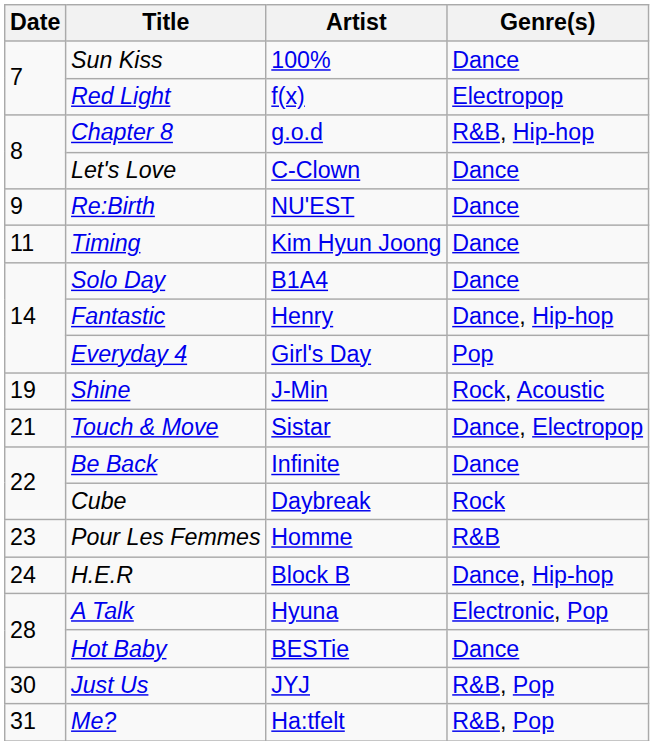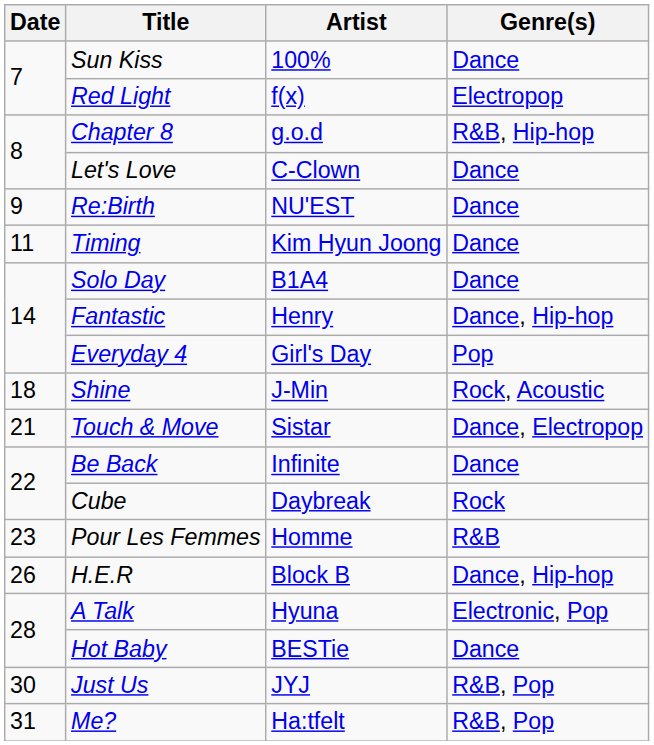 <table class="wikitable" style="text-align: left;">
 <tr>
 <th>Date</th>
 <th>Title</th>
 <th>Artist</th>
 <th>Genre(s)</th>
 </tr>
 <tr>
 <td rowspan="2">7</td>
 <td><em>Sun Kiss</em></td>
 <td><a href='#'>100%</a></td>
 <td><a href='#'>Dance</a></td>
 </tr>
 <tr>
 <td><em><a href='#'>Red Light</a></em></td>
 <td><a href='#'>f(x)</a></td>
 <td><a href='#'>Electropop</a></td>
 </tr>
 <tr>
 <td rowspan="2">8</td>
 <td><em><a href='#'>Chapter 8</a></em></td>
 <td><a href='#'>g.o.d</a></td>
 <td><a href='#'>R&B</a>, <a href='#'>Hip-hop</a></td>
 </tr>
 <tr>
 <td><em>Let's Love</em></td>
 <td><a href='#'>C-Clown</a></td>
 <td><a href='#'>Dance</a></td>
 </tr>
 <tr>
 <td rowspan="1">9</td>
 <td><em><a href='#'>Re:Birth</a></em></td>
 <td><a href='#'>NU'EST</a></td>
 <td><a href='#'>Dance</a></td>
 </tr>
 <tr>
 <td rowspan="1">11</td>
 <td><em><a href='#'>Timing</a></em></td>
 <td><a href='#'>Kim Hyun Joong</a></td>
 <td><a href='#'>Dance</a></td>
 </tr>
 <tr>
 <td rowspan="3">14</td>
 <td><em><a href='#'>Solo Day</a></em></td>
 <td><a href='#'>B1A4</a></td>
 <td><a href='#'>Dance</a></td>
 </tr>
 <tr>
 <td><em><a href='#'>Fantastic</a></em></td>
 <td><a href='#'>Henry</a></td>
 <td><a href='#'>Dance</a>, <a href='#'>Hip-hop</a></td>
 </tr>
 <tr>
 <td><em><a href='#'>Everyday 4</a></em></td>
 <td><a href='#'>Girl's Day</a></td>
 <td><a href='#'>Pop</a></td>
 </tr>
 <tr>
-<td rowspan="1">19</td>
+<td rowspan="1">18</td>
 <td><em><a href='#'>Shine</a></em></td>
 <td><a href='#'>J-Min</a></td>
 <td><a href='#'>Rock</a>, <a href='#'>Acoustic</a></td>
 </tr>
 <tr>
 <td rowspan="1">21</td>
 <td><em><a href='#'>Touch & Move</a></em></td>
 <td><a href='#'>Sistar</a></td>
 <td><a href='#'>Dance</a>, <a href='#'>Electropop</a></td>
 </tr>
 <tr>
 <td rowspan="2">22</td>
 <td><em><a href='#'>Be Back</a></em></td>
 <td><a href='#'>Infinite</a></td>
 <td><a href='#'>Dance</a></td>
 </tr>
 <tr>
 <td><em>Cube</em></td>
 <td><a href='#'>Daybreak</a></td>
 <td><a href='#'>Rock</a></td>
 </tr>
 <tr>
 <td>23</td>
 <td><em>Pour Les Femmes</em></td>
 <td><a href='#'>Homme</a></td>
 <td><a href='#'>R&B</a></td>
 </tr>
 <tr>
-<td>24</td>
+<td>26</td>
 <td><em>H.E.R</em></td>
 <td><a href='#'>Block B</a></td>
 <td><a href='#'>Dance</a>, <a href='#'>Hip-hop</a></td>
 </tr>
 <tr>
 <td rowspan="2">28</td>
 <td><em><a href='#'>A Talk</a></em></td>
 <td><a href='#'>Hyuna</a></td>
 <td><a href='#'>Electronic</a>, <a href='#'>Pop</a></td>
 </tr>
 <tr>
 <td><em><a href='#'>Hot Baby</a></em></td>
 <td><a href='#'>BESTie</a></td>
 <td><a href='#'>Dance</a></td>
 </tr>
 <tr>
 <td rowspan="1">30</td>
 <td><em><a href='#'>Just Us</a></em></td>
 <td><a href='#'>JYJ</a></td>
 <td><a href='#'>R&B</a>, <a href='#'>Pop</a></td>
 </tr>
 <tr>
 <td rowspan="1">31</td>
 <td><em><a href='#'>Me?</a></em></td>
 <td><a href='#'>Ha:tfelt</a></td>
 <td><a href='#'>R&B</a>, <a href='#'>Pop</a></td>
 </tr>
 <tr>
 </tr>
 </table>
